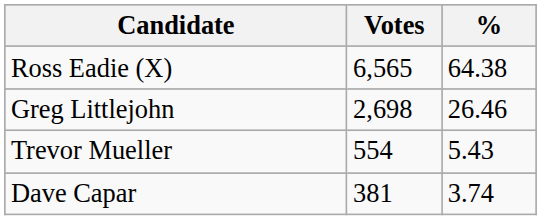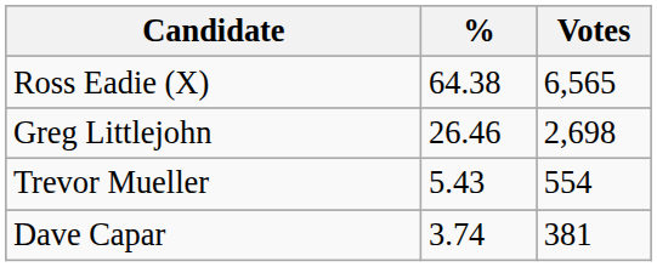 <table class="wikitable sortable">
 <tr>
 <th bgcolor="#DDDDFF" width="200px">Candidate</th>
+<th bgcolor="#DDDDFF" width="50px">%</th>
 <th bgcolor="#DDDDFF" width="50px">Votes</th>
-<th bgcolor="#DDDDFF" width="50px">%</th>
 </tr>
 <tr>
 <td>Ross Eadie (X)</td>
+<td>64.38</td>
 <td>6,565</td>
-<td>64.38</td>
 </tr>
 <tr>
 <td>Greg Littlejohn</td>
+<td>26.46</td>
 <td>2,698</td>
-<td>26.46</td>
 </tr>
 <tr>
 <td>Trevor Mueller</td>
+<td>5.43</td>
 <td>554</td>
-<td>5.43</td>
 </tr>
 <tr>
 <td>Dave Capar</td>
+<td>3.74</td>
 <td>381</td>
-<td>3.74</td>
 </tr>
 </table>
